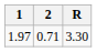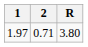 <table class=wikitable>
 <tr>
 <th>1</th>
 <th>2</th>
 <th>R</th>
 </tr>
 <tr>
 <td>1.97</td>
 <td>0.71</td>
-<td>3.30</td>
+<td>3.80</td>
 </tr>
 </table>
